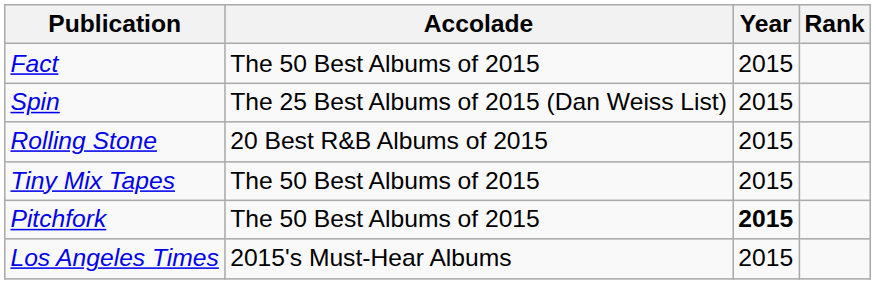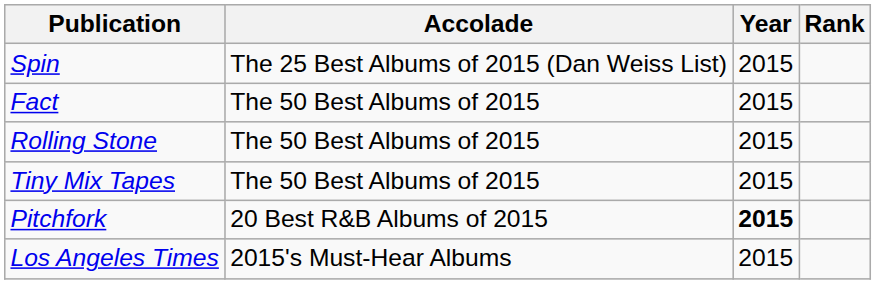 <table class="sortable wikitable">
 <tr>
 <th>Publication</th>
 <th>Accolade</th>
 <th>Year</th>
 <th>Rank</th>
 </tr>
 <tr>
+<td><em><a href='#'>Spin</a></em></td>
+<td>The 25 Best Albums of 2015 (Dan Weiss List)</td>
+<td>2015</td>
+<td></td>
+</tr>
+<tr>
 <td><em><a href='#'>Fact</a></em></td>
 <td>The 50 Best Albums of 2015</td>
 <td>2015</td>
 <td></td>
 </tr>
 <tr>
-<td><em><a href='#'>Spin</a></em></td>
-<td>The 25 Best Albums of 2015 (Dan Weiss List)</td>
-<td>2015</td>
-<td></td>
-</tr>
-<tr>
 <td><em><a href='#'>Rolling Stone</a></em></td>
-<td>20 Best R&B Albums of 2015</td>
+<td>The 50 Best Albums of 2015</td>
 <td>2015</td>
 <td></td>
 </tr>
 <tr>
 <td><em><a href='#'>Tiny Mix Tapes</a></em></td>
 <td>The 50 Best Albums of 2015</td>
 <td>2015</td>
 <td></td>
 </tr>
 <tr>
 <td><em><a href='#'>Pitchfork</a></em></td>
-<td>The 50 Best Albums of 2015</td>
+<td>20 Best R&B Albums of 2015</td>
 <td><strong>2015</strong></td>
 <td></td>
 </tr>
 <tr>
 <td><em><a href='#'>Los Angeles Times</a></em></td>
 <td>2015's Must-Hear Albums</td>
 <td>2015</td>
 <td></td>
 </tr>
 </table>
